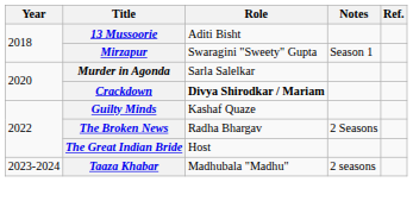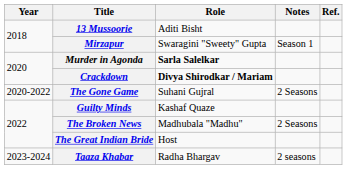 <table class="wikitable plainrowheaders sortable">
 <tr>
 <th scope="col">Year</th>
 <th scope="col">Title</th>
 <th scope="col">Role</th>
 <th scope="col" class="unsortable">Notes</th>
 <th scope="col" class="unsortable">Ref.</th>
 </tr>
 <tr>
 <td rowspan="2">2018</td>
 <th scope="row"><em><a href='#'>13 Mussoorie</a></em></th>
 <td>Aditi Bisht</td>
 <td></td>
 <td></td>
 </tr>
 <tr>
 <th scope="row"><em><a href='#'>Mirzapur</a></em></th>
 <td>Swaragini "Sweety" Gupta</td>
 <td>Season 1</td>
 <td></td>
 </tr>
 <tr>
 <td rowspan="2">2020</td>
 <th scope="row"><em>Murder in Agonda</em></th>
-<td>Sarla Salelkar</td>
+<td><strong>Sarla Salelkar</strong></td>
 <td></td>
 <td></td>
 </tr>
 <tr>
 <th scope="row"><em><a href='#'>Crackdown</a></em></th>
 <td><strong>Divya Shirodkar / Mariam</strong></td>
 <td></td>
+<td></td>
+</tr>
+<tr>
+<td>2020-2022</td>
+<th scope="row"><em><a href='#'>The Gone Game</a></em></th>
+<td>Suhani Gujral</td>
+<td>2 Seasons</td>
 <td></td>
 </tr>
 <tr>
 <td rowspan="3">2022</td>
 <th scope="row"><em><a href='#'>Guilty Minds</a></em></th>
 <td>Kashaf Quaze</td>
 <td></td>
 <td></td>
 </tr>
 <tr>
 <th scope="row"><em><a href='#'>The Broken News</a></em></th>
-<td>Radha Bhargav</td>
+<td>Madhubala "Madhu"</td>
 <td>2 Seasons</td>
 <td></td>
 </tr>
 <tr>
 <th scope="row"><em><a href='#'>The Great Indian Bride</a></em></th>
 <td>Host</td>
 <td></td>
 <td></td>
 </tr>
 <tr>
 <td>2023-2024</td>
 <th scope="row"><em><a href='#'>Taaza Khabar</a></em></th>
-<td>Madhubala "Madhu"</td>
+<td>Radha Bhargav</td>
 <td>2 seasons</td>
 <td></td>
 </tr>
 </table>
